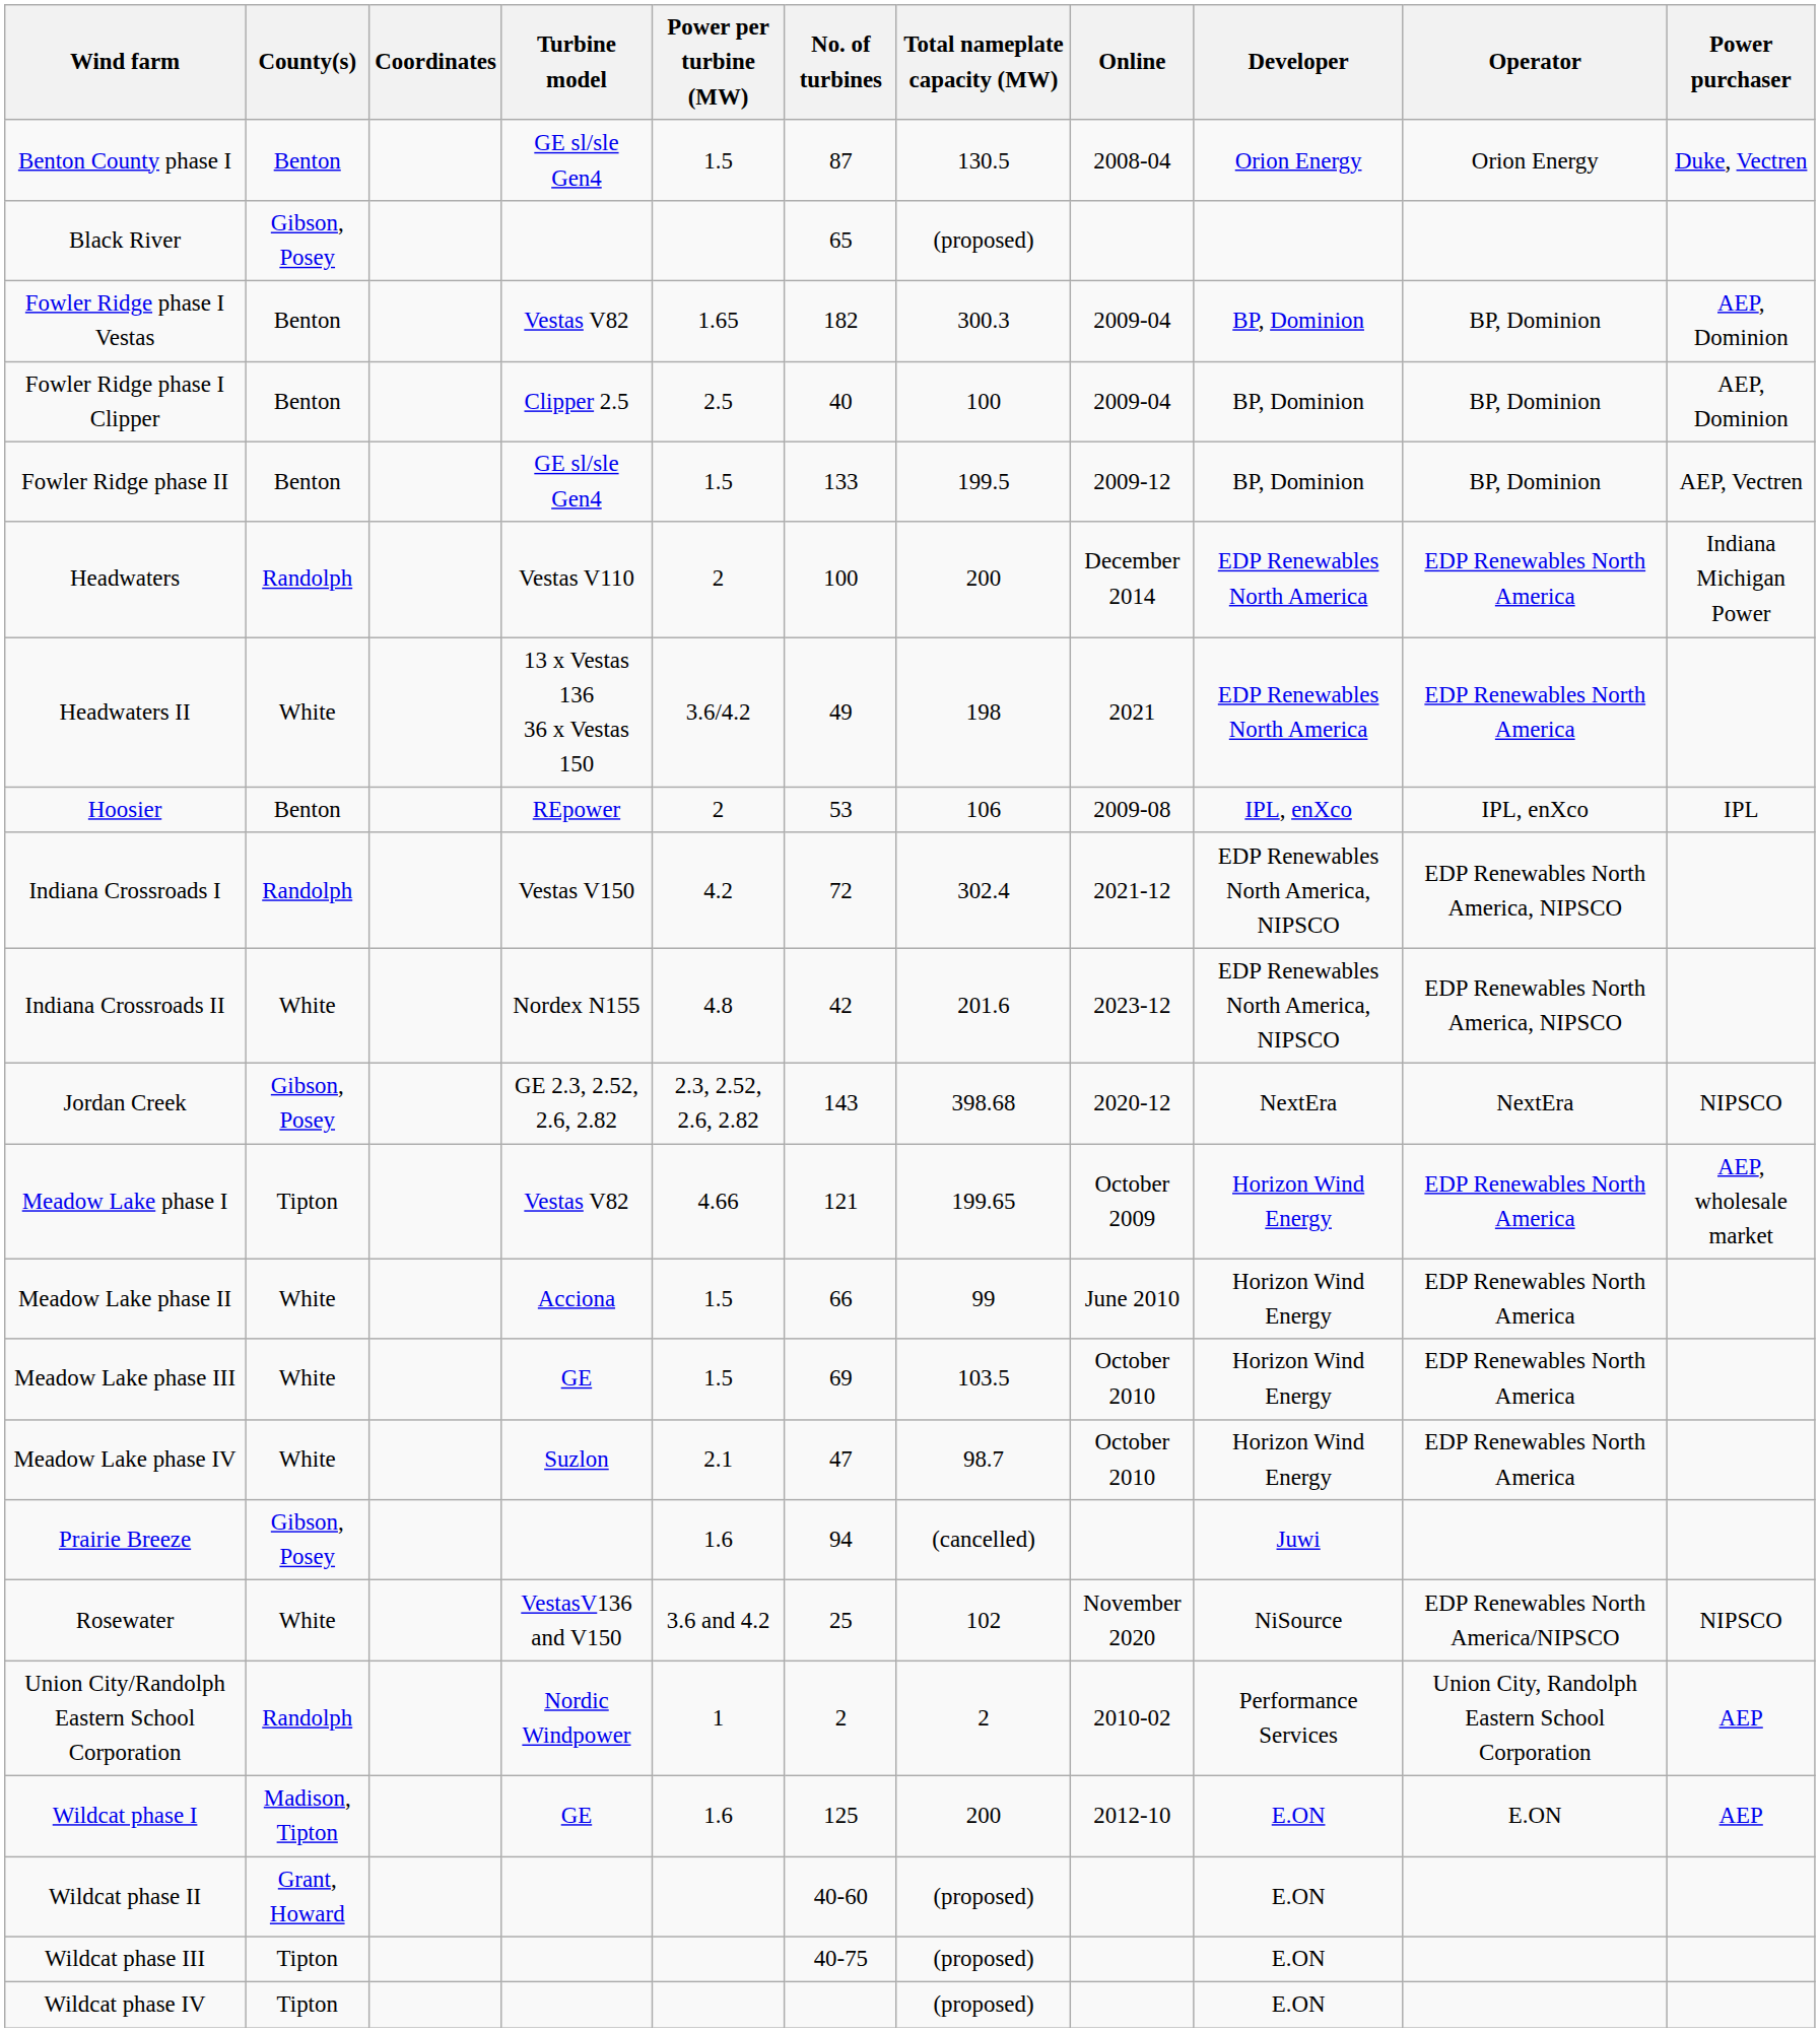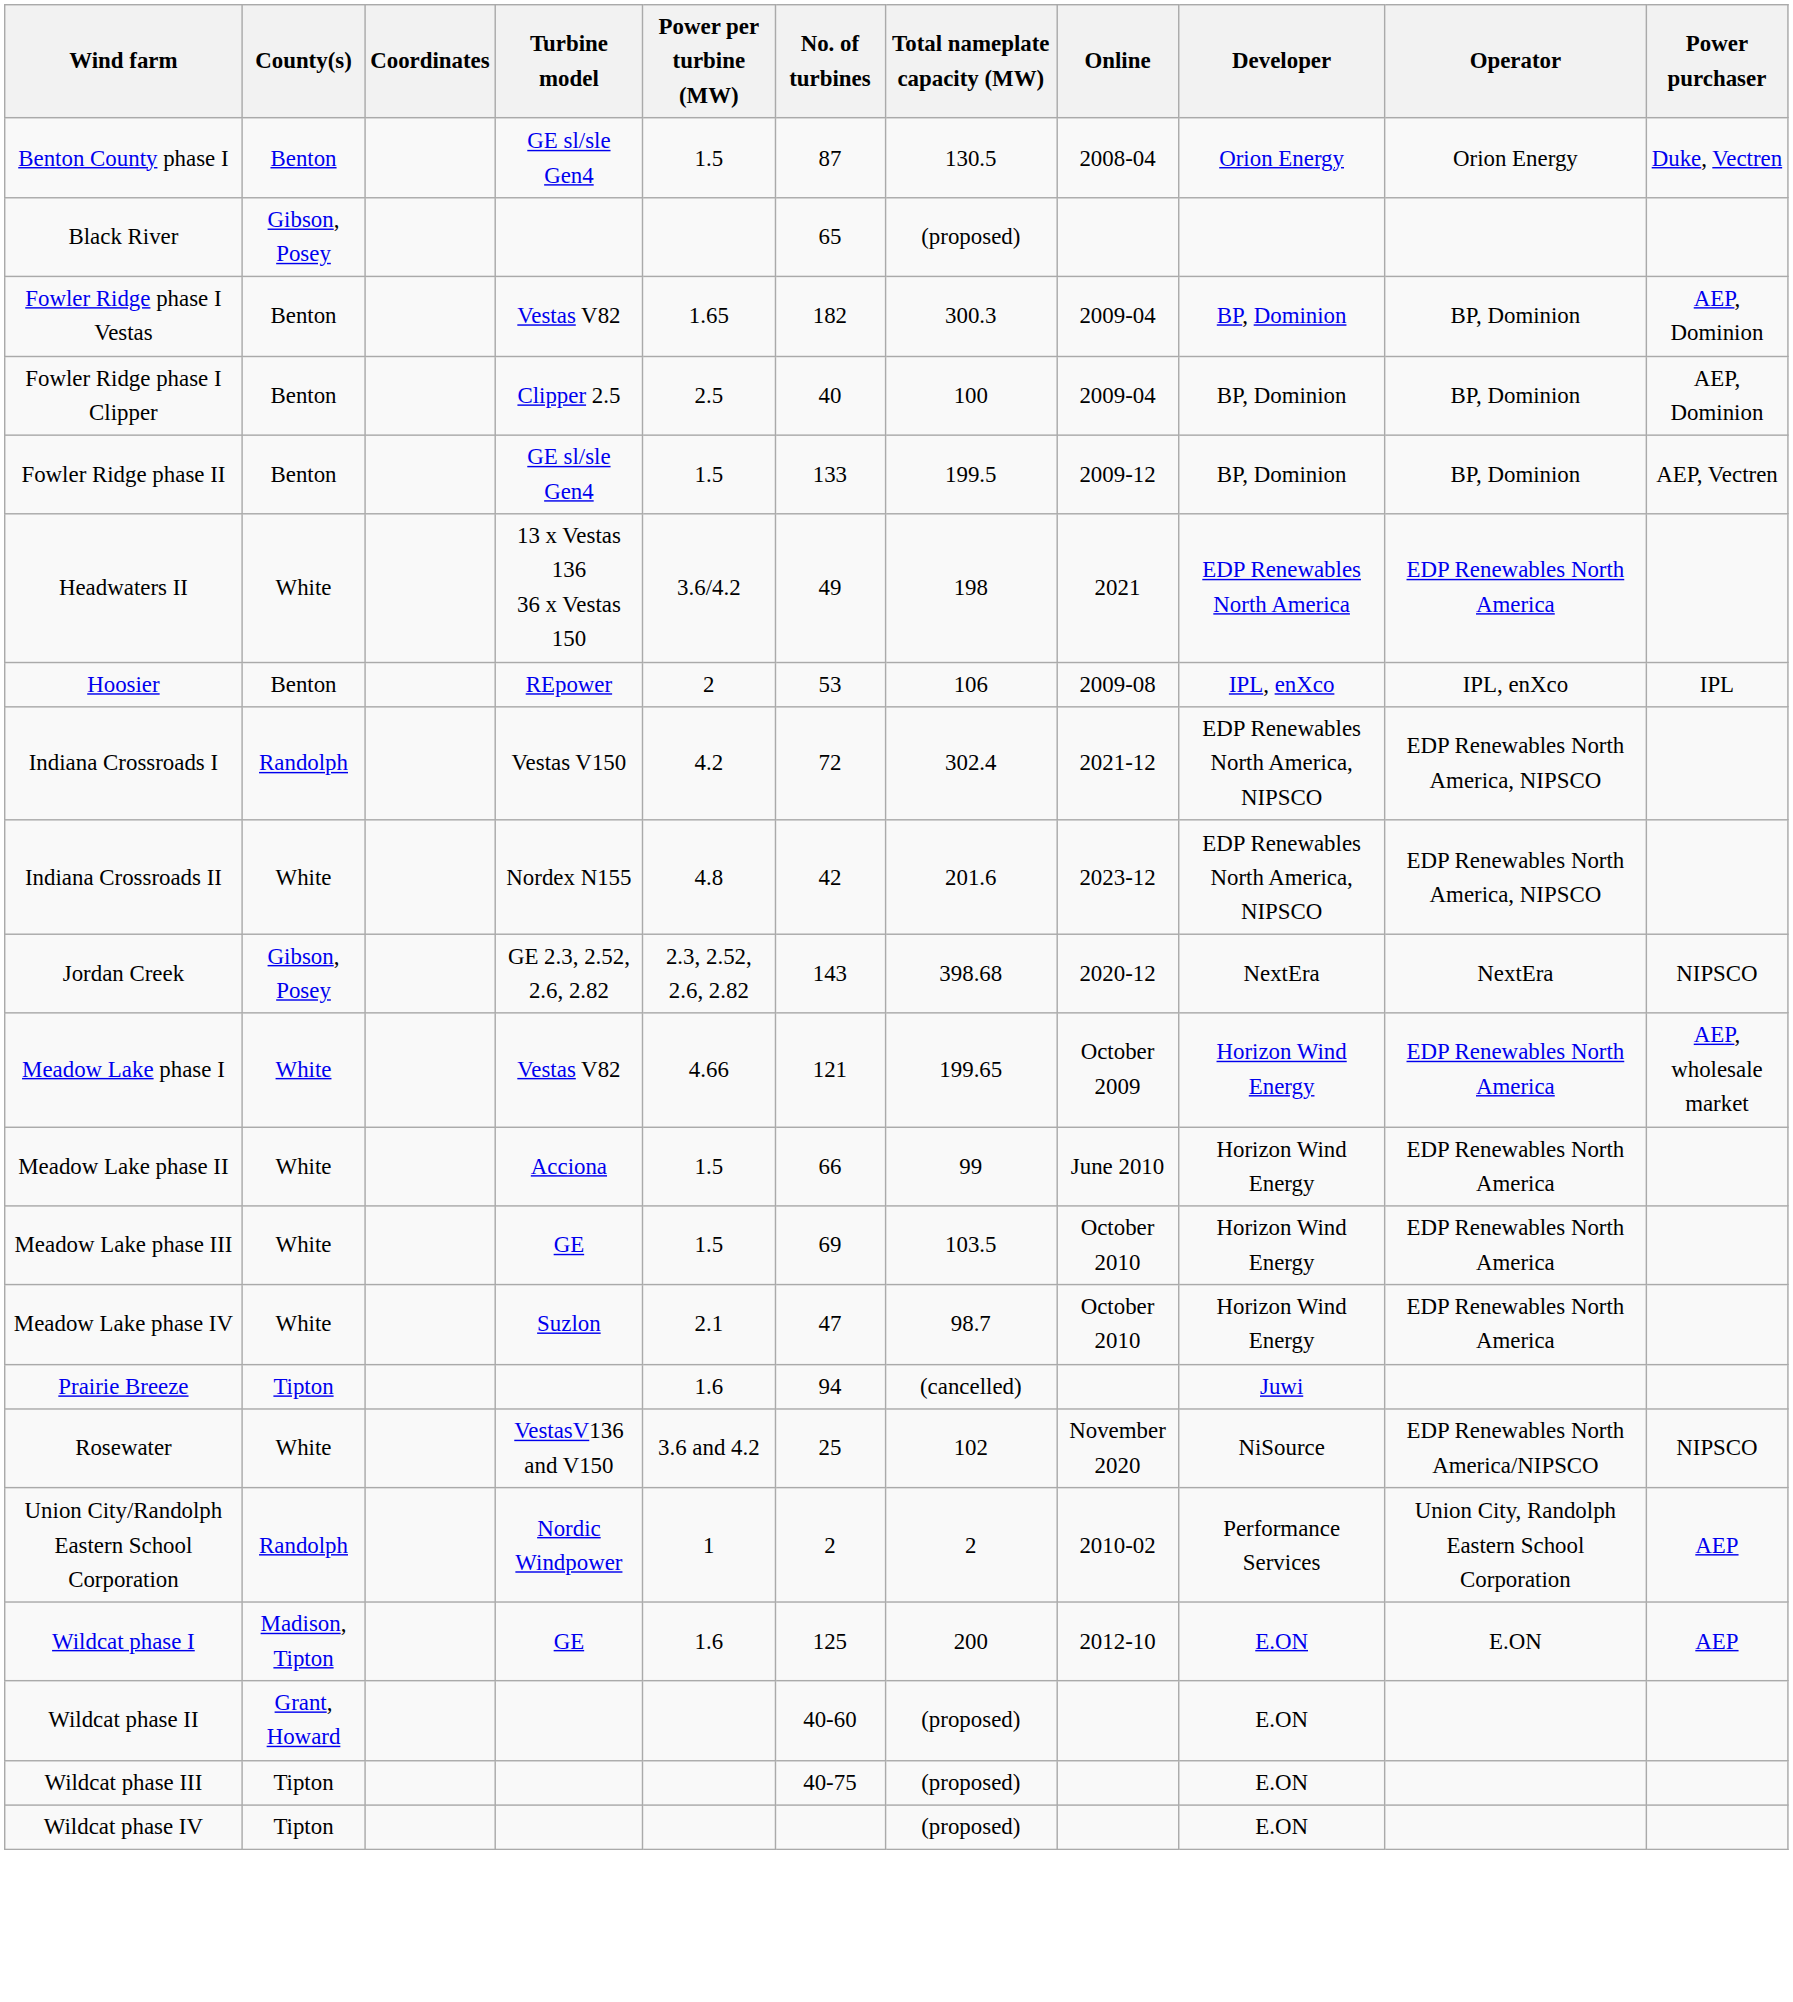 <table class="wikitable sortable" style="font-size:100%;border:0px;text-align:center;line-height:150%;table-layout: fixed">
 <tr>
 <th>Wind farm</th>
 <th>County(s)</th>
 <th>Coordinates</th>
 <th>Turbine model</th>
 <th>Power per turbine (MW)</th>
 <th>No. of turbines</th>
 <th>Total nameplate capacity (MW)</th>
 <th>Online</th>
 <th>Developer</th>
 <th>Operator</th>
 <th>Power purchaser</th>
 </tr>
 <tr>
 <td><a href='#'>Benton County</a> phase I</td>
 <td><a href='#'>Benton</a></td>
 <td></td>
 <td><a href='#'>GE sl/sle Gen4</a></td>
 <td>1.5</td>
 <td>87</td>
 <td>130.5</td>
 <td>2008-04</td>
 <td><a href='#'>Orion Energy</a></td>
 <td>Orion Energy</td>
 <td><a href='#'>Duke</a>, <a href='#'>Vectren</a></td>
 </tr>
 <tr>
 <td>Black River</td>
 <td><a href='#'>Gibson</a>, <a href='#'>Posey</a></td>
 <td></td>
 <td></td>
 <td></td>
 <td>65</td>
 <td>(proposed)</td>
 <td></td>
 <td></td>
 <td></td>
 <td></td>
 </tr>
 <tr>
 <td><a href='#'>Fowler Ridge</a> phase I Vestas</td>
 <td>Benton</td>
 <td></td>
 <td><a href='#'>Vestas</a> V82</td>
 <td>1.65</td>
 <td>182</td>
 <td>300.3</td>
 <td>2009-04</td>
 <td><a href='#'>BP</a>, <a href='#'>Dominion</a></td>
 <td>BP, Dominion</td>
 <td><a href='#'>AEP</a>, Dominion</td>
 </tr>
 <tr>
 <td>Fowler Ridge phase I Clipper</td>
 <td>Benton</td>
 <td></td>
 <td><a href='#'>Clipper</a> 2.5</td>
 <td>2.5</td>
 <td>40</td>
 <td>100</td>
 <td>2009-04</td>
 <td>BP, Dominion</td>
 <td>BP, Dominion</td>
 <td>AEP, Dominion</td>
 </tr>
 <tr>
 <td>Fowler Ridge phase II</td>
 <td>Benton</td>
 <td></td>
 <td><a href='#'>GE sl/sle Gen4</a></td>
 <td>1.5</td>
 <td>133</td>
 <td>199.5</td>
 <td>2009-12</td>
 <td>BP, Dominion</td>
 <td>BP, Dominion</td>
 <td>AEP, Vectren</td>
 </tr>
 <tr>
-<td>Headwaters</td>
-<td><a href='#'>Randolph</a></td>
-<td></td>
-<td>Vestas V110</td>
-<td>2</td>
-<td>100</td>
-<td>200</td>
-<td>December 2014</td>
-<td><a href='#'>EDP Renewables North America</a></td>
-<td><a href='#'>EDP Renewables North America</a></td>
-<td>Indiana Michigan Power</td>
-</tr>
-<tr>
 <td>Headwaters II</td>
 <td>White</td>
 <td></td>
 <td>13 x Vestas 136<br>36 x Vestas 150</td>
 <td>3.6/4.2</td>
 <td>49</td>
 <td>198</td>
 <td>2021</td>
 <td><a href='#'>EDP Renewables North America</a></td>
 <td><a href='#'>EDP Renewables North America</a></td>
 <td></td>
 </tr>
 <tr>
 <td><a href='#'>Hoosier</a></td>
 <td>Benton</td>
 <td></td>
 <td><a href='#'>REpower</a></td>
 <td>2</td>
 <td>53</td>
 <td>106</td>
 <td>2009-08</td>
 <td><a href='#'>IPL</a>, <a href='#'>enXco</a></td>
 <td>IPL, enXco</td>
 <td>IPL</td>
 </tr>
 <tr>
 <td>Indiana Crossroads I</td>
 <td><a href='#'>Randolph</a></td>
 <td></td>
 <td>Vestas V150</td>
 <td>4.2</td>
 <td>72</td>
 <td>302.4</td>
 <td>2021-12</td>
 <td>EDP Renewables North America, NIPSCO</td>
 <td>EDP Renewables North America, NIPSCO</td>
 <td></td>
 </tr>
 <tr>
 <td>Indiana Crossroads II</td>
 <td>White</td>
 <td></td>
 <td>Nordex N155</td>
 <td>4.8</td>
 <td>42</td>
 <td>201.6</td>
 <td>2023-12</td>
 <td>EDP Renewables North America, NIPSCO</td>
 <td>EDP Renewables North America, NIPSCO</td>
 <td></td>
 </tr>
 <tr>
 <td>Jordan Creek</td>
 <td><a href='#'>Gibson</a>, <a href='#'>Posey</a></td>
 <td></td>
 <td>GE 2.3, 2.52, 2.6, 2.82</td>
 <td>2.3, 2.52, 2.6, 2.82</td>
 <td>143</td>
 <td>398.68</td>
 <td>2020-12</td>
 <td>NextEra</td>
 <td>NextEra</td>
 <td>NIPSCO</td>
 </tr>
 <tr>
 <td><a href='#'>Meadow Lake</a> phase I</td>
-<td>Tipton</td>
+<td><a href='#'>White</a></td>
 <td></td>
 <td><a href='#'>Vestas</a> V82</td>
 <td>4.66</td>
 <td>121</td>
 <td>199.65</td>
 <td>October 2009</td>
 <td><a href='#'>Horizon Wind Energy</a></td>
 <td><a href='#'>EDP Renewables North America</a></td>
 <td><a href='#'>AEP</a>, wholesale market</td>
 </tr>
 <tr>
 <td>Meadow Lake phase II</td>
 <td>White</td>
 <td></td>
 <td><a href='#'>Acciona</a></td>
 <td>1.5</td>
 <td>66</td>
 <td>99</td>
 <td>June 2010</td>
 <td>Horizon Wind Energy</td>
 <td>EDP Renewables North America</td>
 <td></td>
 </tr>
 <tr>
 <td>Meadow Lake phase III</td>
 <td>White</td>
 <td></td>
 <td><a href='#'>GE</a></td>
 <td>1.5</td>
 <td>69</td>
 <td>103.5</td>
 <td>October 2010</td>
 <td>Horizon Wind Energy</td>
 <td>EDP Renewables North America</td>
 <td></td>
 </tr>
 <tr>
 <td>Meadow Lake phase IV</td>
 <td>White</td>
 <td></td>
 <td><a href='#'>Suzlon</a></td>
 <td>2.1</td>
 <td>47</td>
 <td>98.7</td>
 <td>October 2010</td>
 <td>Horizon Wind Energy</td>
 <td>EDP Renewables North America</td>
 <td></td>
 </tr>
 <tr>
 <td><a href='#'>Prairie Breeze</a></td>
-<td><a href='#'>Gibson</a>, <a href='#'>Posey</a></td>
+<td><a href='#'>Tipton</a></td>
 <td></td>
 <td></td>
 <td>1.6</td>
 <td>94</td>
 <td>(cancelled)</td>
 <td></td>
 <td><a href='#'>Juwi</a></td>
 <td></td>
 <td></td>
 </tr>
 <tr>
 <td>Rosewater</td>
 <td>White</td>
 <td></td>
 <td><a href='#'>VestasV</a>136 and V150</td>
 <td>3.6 and 4.2</td>
 <td>25</td>
 <td>102</td>
 <td>November 2020</td>
 <td>NiSource</td>
 <td>EDP Renewables North America/NIPSCO</td>
 <td>NIPSCO</td>
 </tr>
 <tr>
 <td>Union City/Randolph Eastern School Corporation</td>
 <td><a href='#'>Randolph</a></td>
 <td></td>
 <td><a href='#'>Nordic Windpower</a></td>
 <td>1</td>
 <td>2</td>
 <td>2</td>
 <td>2010-02</td>
 <td>Performance Services</td>
 <td>Union City, Randolph Eastern School Corporation</td>
 <td><a href='#'>AEP</a></td>
 </tr>
 <tr>
 <td><a href='#'>Wildcat phase I</a></td>
 <td><a href='#'>Madison</a>, <a href='#'>Tipton</a></td>
 <td></td>
 <td><a href='#'>GE</a></td>
 <td>1.6</td>
 <td>125</td>
 <td>200</td>
 <td>2012-10</td>
 <td><a href='#'>E.ON</a></td>
 <td>E.ON</td>
 <td><a href='#'>AEP</a></td>
 </tr>
 <tr>
 <td>Wildcat phase II</td>
 <td><a href='#'>Grant</a>, <a href='#'>Howard</a></td>
 <td></td>
 <td></td>
 <td></td>
 <td>40-60</td>
 <td>(proposed)</td>
 <td></td>
 <td>E.ON</td>
 <td></td>
 <td></td>
 </tr>
 <tr>
 <td>Wildcat phase III</td>
 <td>Tipton</td>
 <td></td>
 <td></td>
 <td></td>
 <td>40-75</td>
 <td>(proposed)</td>
 <td></td>
 <td>E.ON</td>
 <td></td>
 <td></td>
 </tr>
 <tr>
 <td>Wildcat phase IV</td>
 <td>Tipton</td>
 <td></td>
 <td></td>
 <td></td>
 <td></td>
 <td>(proposed)</td>
 <td></td>
 <td>E.ON</td>
 <td></td>
 <td></td>
 </tr>
 <tr class="sortbottom">
 </tr>
 </table>
